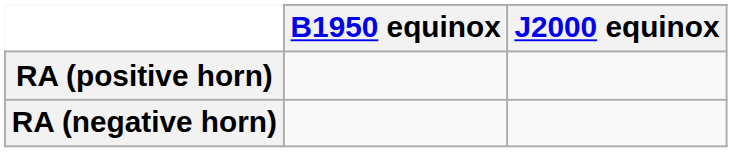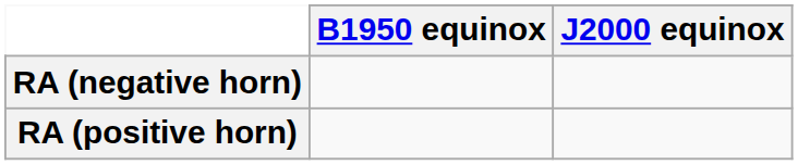 <table class="wikitable" style="border: none;">
 <tr>
 <td style="border: none; background: white;"></td>
 <th><a href='#'>B1950</a> equinox</th>
 <th><a href='#'>J2000</a> equinox</th>
 </tr>
 <tr>
+<th>RA (negative horn)</th>
+<td></td>
+<td></td>
+</tr>
+<tr>
 <th>RA (positive horn)</th>
 <td></td>
 <td></td>
 </tr>
-<tr>
-<th>RA (negative horn)</th>
-<td></td>
-<td></td>
-</tr>
 </table>
